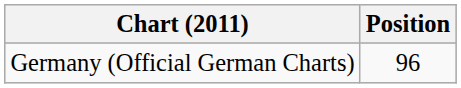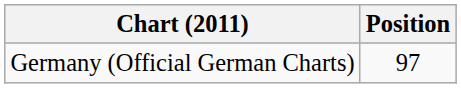 <table class="wikitable plainrowheaders" style="text-align:center">
 <tr>
 <th scope="col">Chart (2011)</th>
 <th scope="col">Position</th>
 </tr>
 <tr>
 <td>Germany (Official German Charts)</td>
-<td style="text-align:center;">96</td>
+<td style="text-align:center;">97</td>
 </tr>
 </table>
